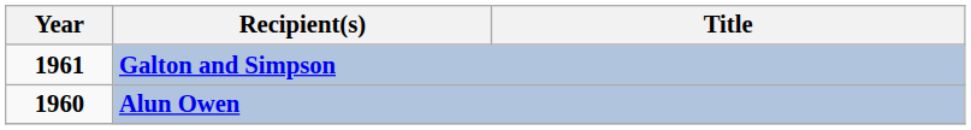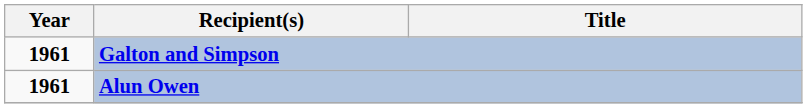 <table class="wikitable" width="70%">
 <tr>
 <th width=5%>Year</th>
 <th width=20%><strong>Recipient(s)</strong></th>
 <th width=25%><strong>Title</strong></th>
 </tr>
 <tr>
 <td style="text-align:center;"><strong>1961</strong></td>
 <td colspan="2" style="background:#B0C4DE;"><strong><a href='#'>Galton and Simpson</a></strong></td>
 </tr>
 <tr>
-<td style="text-align:center;"><strong>1960</strong></td>
+<td style="text-align:center;"><strong>1961</strong></td>
 <td colspan="2" style="background:#B0C4DE;"><strong><a href='#'>Alun Owen</a></strong></td>
 </tr>
 <tr>
 </tr>
 </table>
